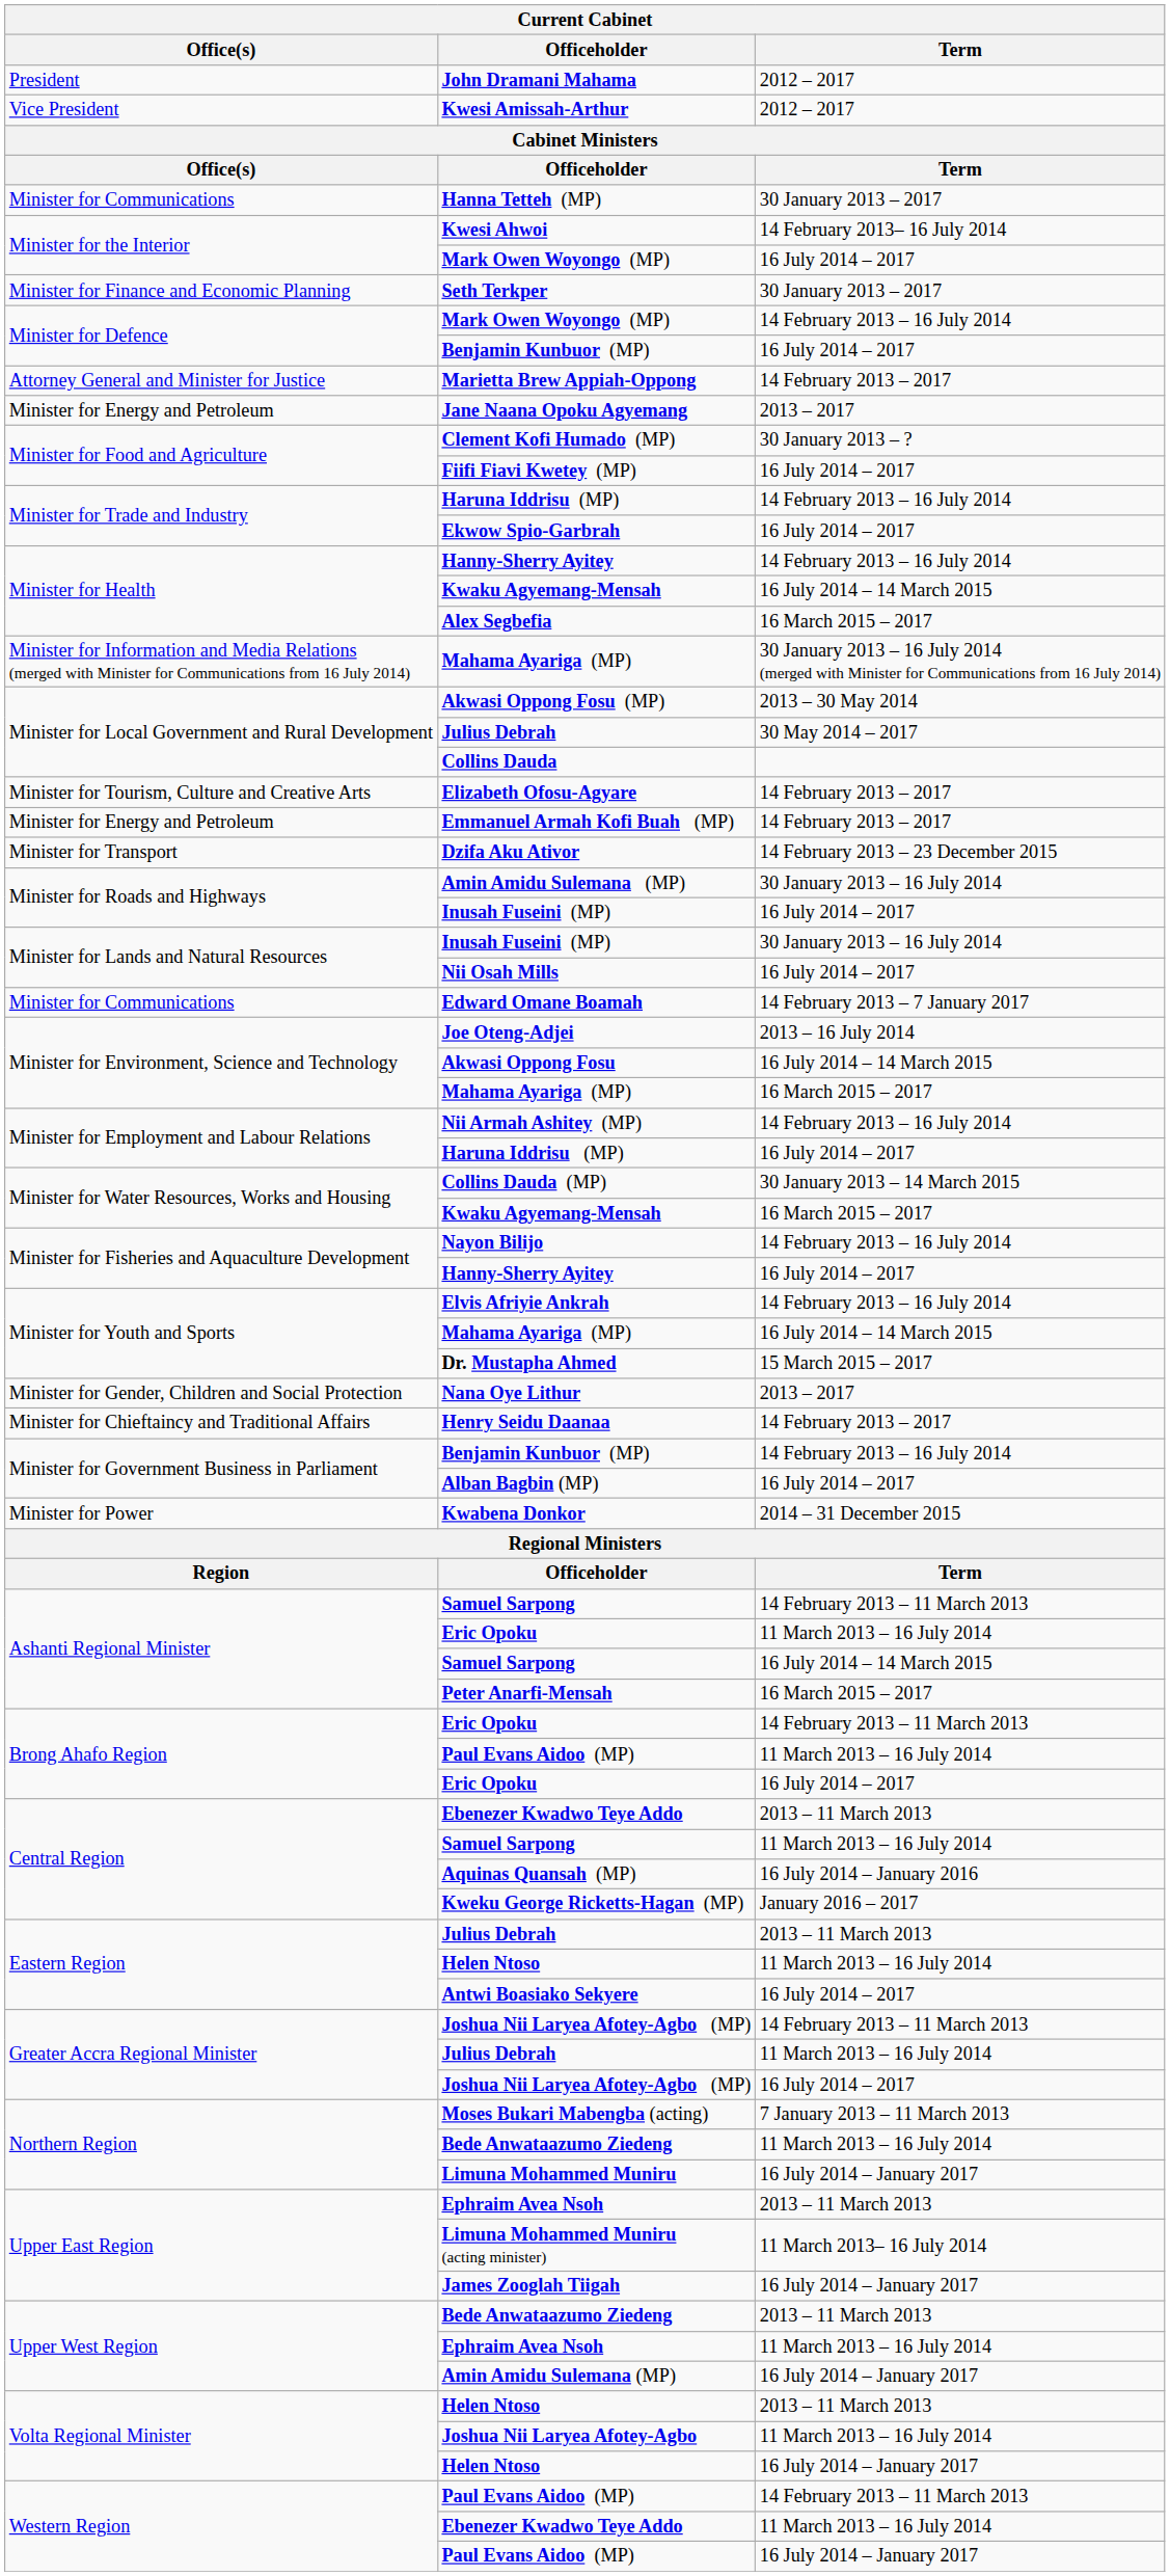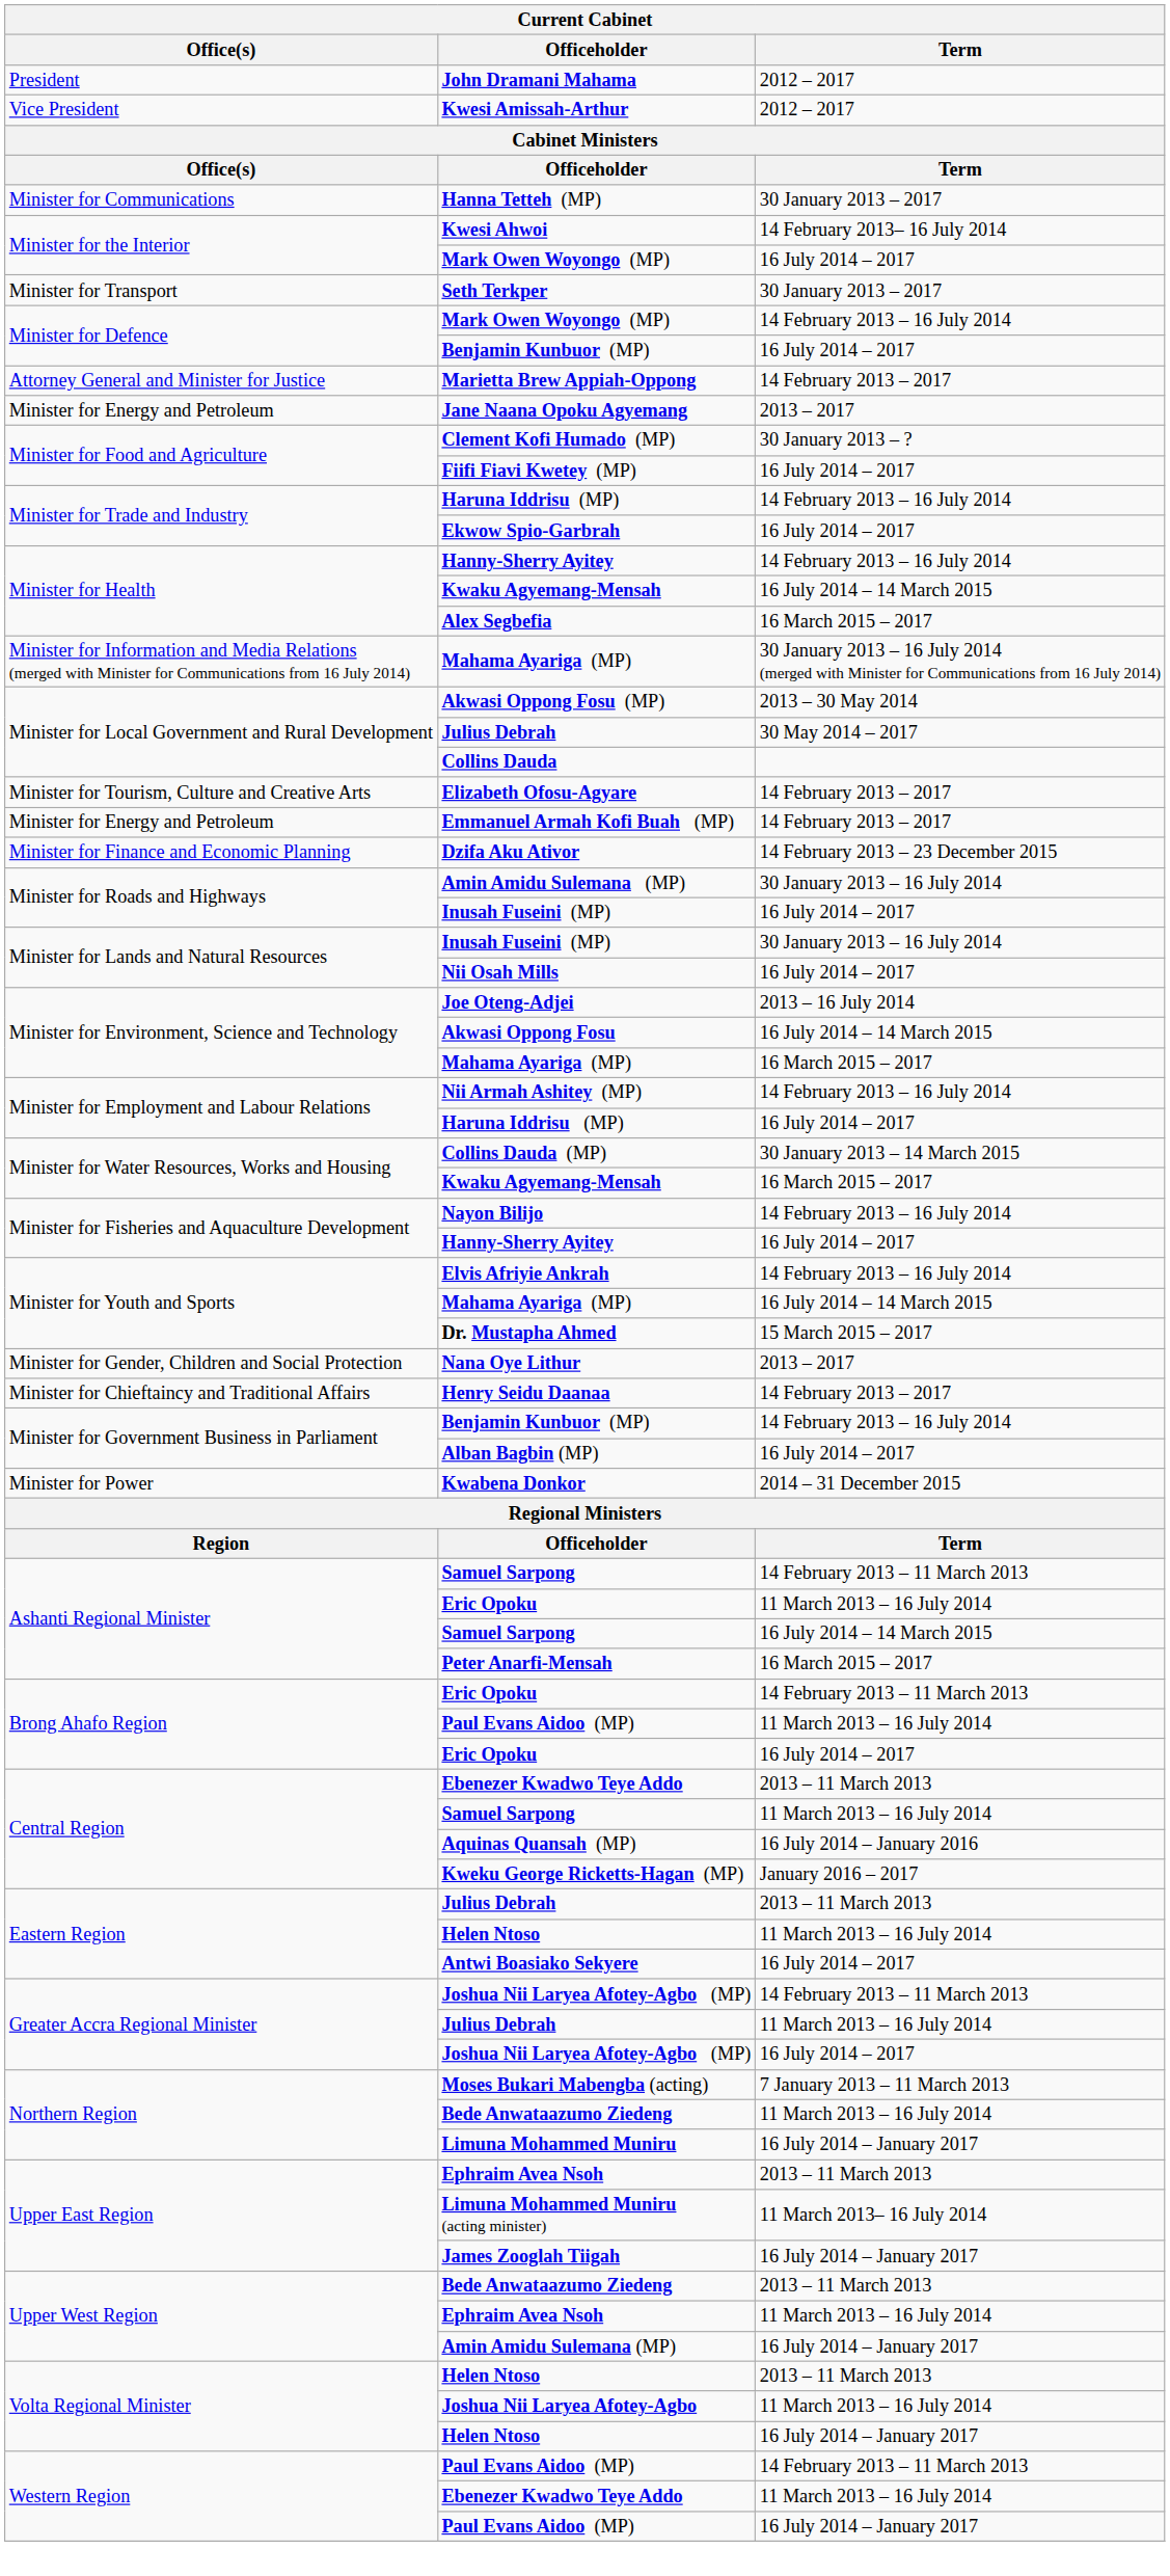 <table class="wikitable">
 <tr>
 <th colspan=3 bgcolor=ccccff>Current Cabinet</th>
 </tr>
 <tr>
 <th>Office(s)</th>
 <th>Officeholder</th>
 <th>Term</th>
 </tr>
 <tr>
 <td><a href='#'>President</a></td>
 <td><strong><a href='#'>John Dramani Mahama</a></strong></td>
 <td>2012 – 2017</td>
 </tr>
 <tr>
 <td><a href='#'>Vice President</a></td>
 <td><strong><a href='#'>Kwesi Amissah-Arthur</a></strong></td>
 <td>2012 – 2017</td>
 </tr>
 <tr>
 <th colspan=3 bgcolor=ccccff>Cabinet Ministers</th>
 </tr>
 <tr>
 <th>Office(s)</th>
 <th>Officeholder</th>
 <th>Term<br></th>
 </tr>
 <tr>
 <td><a href='#'>Minister for Communications</a></td>
 <td><strong><a href='#'>Hanna Tetteh</a></strong>  (MP)</td>
 <td>30 January 2013 – 2017</td>
 </tr>
 <tr>
 <td rowspan=2><a href='#'>Minister for the Interior</a></td>
 <td><strong><a href='#'>Kwesi Ahwoi</a></strong></td>
 <td>14 February 2013– 16 July 2014</td>
 </tr>
 <tr>
 <td><strong><a href='#'>Mark Owen Woyongo</a></strong>  (MP)</td>
 <td>16 July 2014 – 2017</td>
 </tr>
 <tr>
-<td><a href='#'>Minister for Finance and Economic Planning</a></td>
+<td>Minister for Transport</td>
 <td><strong><a href='#'>Seth Terkper</a></strong></td>
 <td>30 January 2013 – 2017</td>
 </tr>
 <tr>
 <td rowspan=2><a href='#'>Minister for Defence</a></td>
 <td><strong><a href='#'>Mark Owen Woyongo</a></strong>  (MP)</td>
 <td>14 February 2013  – 16 July 2014</td>
 </tr>
 <tr>
 <td><strong><a href='#'>Benjamin Kunbuor</a></strong>  (MP)</td>
 <td>16 July 2014 – 2017</td>
 </tr>
 <tr>
 <td><a href='#'>Attorney General and Minister for Justice</a></td>
 <td><strong><a href='#'>Marietta Brew Appiah-Oppong</a></strong></td>
 <td>14 February 2013 – 2017</td>
 </tr>
 <tr>
 <td>Minister for Energy and Petroleum</td>
 <td><strong><a href='#'>Jane Naana Opoku Agyemang</a></strong></td>
 <td>2013 – 2017</td>
 </tr>
 <tr>
 <td rowspan=2><a href='#'>Minister for Food and Agriculture</a></td>
 <td><strong><a href='#'>Clement Kofi Humado</a></strong>  (MP)</td>
 <td>30 January 2013 – ?</td>
 </tr>
 <tr>
 <td><strong><a href='#'>Fiifi Fiavi Kwetey</a></strong>  (MP)</td>
 <td>16 July 2014  – 2017</td>
 </tr>
 <tr>
 <td rowspan=2><a href='#'>Minister for Trade and Industry</a></td>
 <td><strong><a href='#'>Haruna Iddrisu</a></strong>  (MP)</td>
 <td>14 February 2013 – 16 July 2014</td>
 </tr>
 <tr>
 <td><strong><a href='#'>Ekwow Spio-Garbrah</a></strong></td>
 <td>16 July 2014 – 2017</td>
 </tr>
 <tr>
 <td rowspan=3><a href='#'>Minister for Health</a></td>
 <td><strong><a href='#'>Hanny-Sherry Ayitey</a></strong></td>
 <td>14 February 2013 – 16 July 2014</td>
 </tr>
 <tr>
 <td><strong><a href='#'>Kwaku Agyemang-Mensah</a></strong></td>
 <td>16 July 2014 – 14 March 2015</td>
 </tr>
 <tr>
 <td><strong><a href='#'>Alex Segbefia</a></strong></td>
 <td>16 March 2015 – 2017</td>
 </tr>
 <tr>
 <td><a href='#'>Minister for Information and Media Relations</a><br><small>(merged with Minister for Communications from 16 July 2014)</small></td>
 <td><strong><a href='#'>Mahama Ayariga</a></strong>  (MP)</td>
 <td>30 January 2013 – 16 July 2014<br><small>(merged with Minister for Communications from 16 July 2014)</small></td>
 </tr>
 <tr>
 <td rowspan=3>Minister for Local Government and Rural Development</td>
 <td><strong><a href='#'>Akwasi Oppong Fosu</a></strong>  (MP)</td>
 <td>2013 – 30 May 2014</td>
 </tr>
 <tr>
 <td><strong><a href='#'>Julius Debrah</a></strong></td>
 <td>30 May 2014 – 2017</td>
 </tr>
 <tr>
 <td><strong><a href='#'>Collins Dauda</a></strong></td>
 <td></td>
 </tr>
 <tr>
 <td>Minister for Tourism, Culture and Creative Arts</td>
 <td><strong><a href='#'>Elizabeth Ofosu-Agyare</a></strong></td>
 <td>14 February 2013 – 2017</td>
 </tr>
 <tr>
 <td>Minister for Energy and Petroleum</td>
 <td><strong><a href='#'>Emmanuel Armah Kofi Buah</a></strong>   (MP)</td>
 <td>14 February 2013 – 2017</td>
 </tr>
 <tr>
-<td>Minister for Transport</td>
+<td><a href='#'>Minister for Finance and Economic Planning</a></td>
 <td><strong><a href='#'>Dzifa Aku Ativor</a></strong></td>
 <td>14 February 2013 – 23 December 2015</td>
 </tr>
 <tr>
 <td rowspan=2>Minister for Roads and Highways</td>
 <td><strong><a href='#'>Amin Amidu Sulemana</a></strong>   (MP)</td>
 <td>30 January 2013 – 16 July 2014</td>
 </tr>
 <tr>
 <td><strong><a href='#'>Inusah Fuseini</a></strong>  (MP)</td>
 <td>16 July 2014 – 2017</td>
 </tr>
 <tr>
 <td rowspan=2>Minister for Lands and Natural Resources</td>
 <td><strong><a href='#'>Inusah Fuseini</a></strong>  (MP)</td>
 <td>30 January 2013 – 16 July 2014</td>
 </tr>
 <tr>
 <td><strong><a href='#'>Nii Osah Mills</a></strong></td>
 <td>16 July 2014 – 2017</td>
-</tr>
-<tr>
-<td><a href='#'>Minister for Communications</a></td>
-<td><strong><a href='#'>Edward Omane Boamah</a></strong></td>
-<td>14 February 2013 – 7 January 2017</td>
 </tr>
 <tr>
 <td rowspan=3>Minister for Environment, Science and Technology</td>
 <td><strong><a href='#'>Joe Oteng-Adjei</a></strong></td>
 <td>2013  – 16 July 2014</td>
 </tr>
 <tr>
 <td><strong><a href='#'>Akwasi Oppong Fosu</a></strong></td>
 <td>16 July 2014 – 14 March 2015</td>
 </tr>
 <tr>
 <td><strong><a href='#'>Mahama Ayariga</a></strong>  (MP)</td>
 <td>16 March 2015 – 2017</td>
 </tr>
 <tr>
 <td rowspan=2>Minister for Employment and Labour Relations</td>
 <td><strong><a href='#'>Nii Armah Ashitey</a></strong>  (MP)</td>
 <td>14 February 2013  – 16 July 2014</td>
 </tr>
 <tr>
 <td><strong><a href='#'>Haruna Iddrisu</a></strong>   (MP)</td>
 <td>16 July 2014 – 2017</td>
 </tr>
 <tr>
 <td rowspan=2>Minister for Water Resources, Works and Housing</td>
 <td><strong><a href='#'>Collins Dauda</a></strong>  (MP)</td>
 <td>30 January 2013 – 14 March 2015</td>
 </tr>
 <tr>
 <td><strong><a href='#'>Kwaku Agyemang-Mensah</a></strong> </td>
 <td>16 March 2015 – 2017</td>
 </tr>
 <tr>
 <td rowspan=2>Minister for Fisheries and Aquaculture Development</td>
 <td><strong><a href='#'>Nayon Bilijo</a></strong></td>
 <td>14 February 2013 – 16 July 2014</td>
 </tr>
 <tr>
 <td><strong><a href='#'>Hanny-Sherry Ayitey</a></strong></td>
 <td>16 July 2014 – 2017</td>
 </tr>
 <tr>
 <td rowspan=3>Minister for Youth and Sports</td>
 <td><strong><a href='#'>Elvis Afriyie Ankrah</a></strong></td>
 <td>14 February 2013 – 16 July 2014</td>
 </tr>
 <tr>
 <td><strong><a href='#'>Mahama Ayariga</a></strong>  (MP)</td>
 <td>16 July 2014 – 14 March 2015</td>
 </tr>
 <tr>
 <td><strong>Dr. <a href='#'>Mustapha Ahmed</a></strong></td>
 <td>15 March 2015 – 2017</td>
 </tr>
 <tr>
 <td>Minister for Gender, Children and Social Protection</td>
 <td><strong><a href='#'>Nana Oye Lithur</a></strong></td>
 <td>2013 – 2017</td>
 </tr>
 <tr>
 <td>Minister for Chieftaincy and Traditional Affairs</td>
 <td><strong><a href='#'>Henry Seidu Daanaa</a></strong></td>
 <td>14 February 2013 – 2017</td>
 </tr>
 <tr>
 <td rowspan=2>Minister for Government Business in Parliament</td>
 <td><strong><a href='#'>Benjamin Kunbuor</a></strong>  (MP)</td>
 <td>14 February 2013 – 16 July 2014</td>
 </tr>
 <tr>
 <td><strong><a href='#'>Alban Bagbin</a></strong> (MP)</td>
 <td>16 July 2014 – 2017</td>
 </tr>
 <tr>
 <td>Minister for Power</td>
 <td><strong><a href='#'>Kwabena Donkor</a></strong></td>
 <td>2014 – 31 December 2015</td>
 </tr>
 <tr>
 <th colspan=3 bgcolor=ccccff>Regional Ministers</th>
 </tr>
 <tr>
 <th>Region</th>
 <th>Officeholder</th>
 <th>Term</th>
 </tr>
 <tr>
 <td rowspan=4><a href='#'>Ashanti Regional Minister</a></td>
 <td><strong><a href='#'>Samuel Sarpong</a></strong></td>
 <td>14 February 2013 – 11 March 2013</td>
 </tr>
 <tr>
 <td><strong><a href='#'>Eric Opoku</a></strong></td>
 <td>11 March 2013 – 16 July 2014</td>
 </tr>
 <tr>
 <td><strong><a href='#'>Samuel Sarpong</a></strong></td>
 <td>16 July 2014 – 14 March 2015</td>
 </tr>
 <tr>
 <td><strong><a href='#'>Peter Anarfi-Mensah</a></strong></td>
 <td>16 March 2015 – 2017</td>
 </tr>
 <tr>
 <td rowspan=3><a href='#'>Brong Ahafo Region</a></td>
 <td><strong><a href='#'>Eric Opoku</a></strong></td>
 <td>14 February 2013 – 11 March 2013</td>
 </tr>
 <tr>
 <td><strong><a href='#'>Paul Evans Aidoo</a></strong>  (MP)</td>
 <td>11 March 2013 – 16 July 2014</td>
 </tr>
 <tr>
 <td><strong><a href='#'>Eric Opoku</a></strong></td>
 <td>16 July 2014 – 2017</td>
 </tr>
 <tr>
 <td rowspan=4><a href='#'>Central Region</a></td>
 <td><strong><a href='#'>Ebenezer Kwadwo Teye Addo</a></strong></td>
 <td>2013 – 11 March 2013</td>
 </tr>
 <tr>
 <td><strong><a href='#'>Samuel Sarpong</a></strong></td>
 <td>11 March 2013 – 16 July 2014</td>
 </tr>
 <tr>
 <td><strong><a href='#'>Aquinas Quansah</a></strong>  (MP)</td>
 <td>16 July 2014 – January 2016</td>
 </tr>
 <tr>
 <td><strong><a href='#'>Kweku George Ricketts-Hagan</a></strong>  (MP)</td>
 <td>January 2016 – 2017</td>
 </tr>
 <tr>
 <td rowspan=3><a href='#'>Eastern Region</a></td>
 <td><strong><a href='#'>Julius Debrah</a></strong></td>
 <td>2013 – 11 March 2013</td>
 </tr>
 <tr>
 <td><strong><a href='#'>Helen Ntoso</a></strong></td>
 <td>11 March 2013 – 16 July 2014</td>
 </tr>
 <tr>
 <td><strong><a href='#'>Antwi Boasiako Sekyere</a></strong></td>
 <td>16 July 2014 – 2017</td>
 </tr>
 <tr>
 <td rowspan=3><a href='#'>Greater Accra Regional Minister</a></td>
 <td><strong><a href='#'>Joshua Nii Laryea Afotey-Agbo</a></strong>   (MP)</td>
 <td>14 February 2013 – 11 March 2013</td>
 </tr>
 <tr>
 <td><strong><a href='#'>Julius Debrah</a></strong></td>
 <td>11 March 2013 – 16 July 2014</td>
 </tr>
 <tr>
 <td><strong><a href='#'>Joshua Nii Laryea Afotey-Agbo</a></strong>   (MP)</td>
 <td>16 July 2014 – 2017</td>
 </tr>
 <tr>
 <td rowspan=3><a href='#'>Northern Region</a></td>
 <td><strong><a href='#'>Moses Bukari Mabengba</a></strong> (acting)</td>
 <td>7 January 2013 – 11 March 2013</td>
 </tr>
 <tr>
 <td><strong><a href='#'>Bede Anwataazumo Ziedeng</a></strong></td>
 <td>11 March 2013 – 16 July 2014</td>
 </tr>
 <tr>
 <td><strong><a href='#'>Limuna Mohammed Muniru</a></strong></td>
 <td>16 July 2014 – January 2017</td>
 </tr>
 <tr>
 <td rowspan=3><a href='#'>Upper East Region</a></td>
 <td><strong><a href='#'>Ephraim Avea Nsoh</a></strong></td>
 <td>2013 – 11 March 2013</td>
 </tr>
 <tr>
 <td><strong><a href='#'>Limuna Mohammed Muniru</a></strong><br><small>(acting minister)</small></td>
 <td>11 March 2013– 16 July 2014</td>
 </tr>
 <tr>
 <td><strong><a href='#'>James Zooglah Tiigah</a></strong></td>
 <td>16 July 2014 – January 2017</td>
 </tr>
 <tr>
 <td rowspan=3><a href='#'>Upper West Region</a></td>
 <td><strong><a href='#'>Bede Anwataazumo Ziedeng</a></strong></td>
 <td>2013 – 11 March 2013</td>
 </tr>
 <tr>
 <td><strong><a href='#'>Ephraim Avea Nsoh</a></strong></td>
 <td>11 March 2013 – 16 July 2014</td>
 </tr>
 <tr>
 <td><strong><a href='#'>Amin Amidu Sulemana</a></strong> (MP)</td>
 <td>16 July 2014 – January 2017</td>
 </tr>
 <tr>
 <td rowspan=3><a href='#'>Volta Regional Minister</a></td>
 <td><strong><a href='#'>Helen Ntoso</a></strong></td>
 <td>2013 – 11 March 2013</td>
 </tr>
 <tr>
 <td><strong><a href='#'>Joshua Nii Laryea Afotey-Agbo</a></strong></td>
 <td>11 March 2013 – 16 July 2014</td>
 </tr>
 <tr>
 <td><strong><a href='#'>Helen Ntoso</a></strong></td>
 <td>16 July 2014 – January 2017</td>
 </tr>
 <tr>
 <td rowspan=3><a href='#'>Western Region</a></td>
 <td><strong><a href='#'>Paul Evans Aidoo</a></strong>  (MP)</td>
 <td>14 February 2013 – 11 March 2013</td>
 </tr>
 <tr>
 <td><strong><a href='#'>Ebenezer Kwadwo Teye Addo</a></strong></td>
 <td>11 March 2013 – 16 July 2014</td>
 </tr>
 <tr>
 <td><strong><a href='#'>Paul Evans Aidoo</a></strong>  (MP)</td>
 <td>16 July 2014 – January 2017</td>
 </tr>
 <tr>
 </tr>
 </table>
